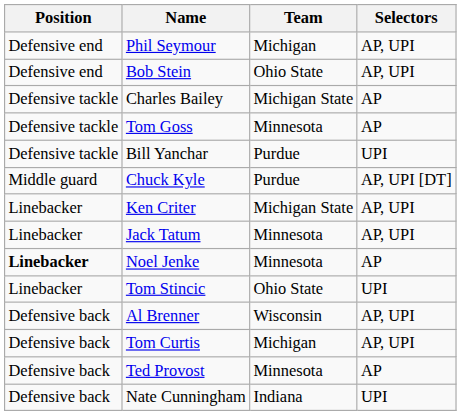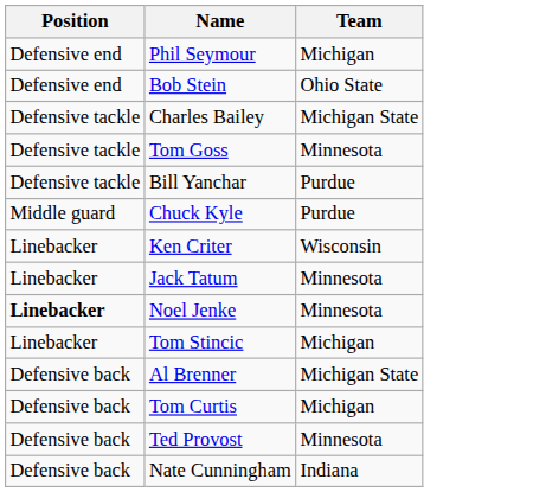 <table class="wikitable" style="font-size: 90%">
 <tr>
 <th>Position</th>
 <th>Name</th>
 <th>Team</th>
-<th>Selectors</th>
 </tr>
 <tr>
 <td>Defensive end</td>
 <td><a href='#'>Phil Seymour</a></td>
 <td>Michigan</td>
-<td>AP, UPI</td>
 </tr>
 <tr>
 <td>Defensive end</td>
 <td><a href='#'>Bob Stein</a></td>
 <td>Ohio State</td>
-<td>AP, UPI</td>
 </tr>
 <tr>
 <td>Defensive tackle</td>
 <td>Charles Bailey</td>
 <td>Michigan State</td>
-<td>AP</td>
 </tr>
 <tr>
 <td>Defensive tackle</td>
 <td><a href='#'>Tom Goss</a></td>
 <td>Minnesota</td>
-<td>AP</td>
 </tr>
 <tr>
 <td>Defensive tackle</td>
 <td>Bill Yanchar</td>
 <td>Purdue</td>
-<td>UPI</td>
 </tr>
 <tr>
 <td>Middle guard</td>
 <td><a href='#'>Chuck Kyle</a></td>
 <td>Purdue</td>
-<td>AP, UPI [DT]</td>
 </tr>
 <tr>
 <td>Linebacker</td>
 <td><a href='#'>Ken Criter</a></td>
-<td>Michigan State</td>
-<td>AP, UPI</td>
+<td>Wisconsin</td>
 </tr>
 <tr>
 <td>Linebacker</td>
 <td><a href='#'>Jack Tatum</a></td>
 <td>Minnesota</td>
-<td>AP, UPI</td>
 </tr>
 <tr>
 <td><strong>Linebacker</strong></td>
 <td><a href='#'>Noel Jenke</a></td>
 <td>Minnesota</td>
-<td>AP</td>
 </tr>
 <tr>
 <td>Linebacker</td>
 <td><a href='#'>Tom Stincic</a></td>
-<td>Ohio State</td>
-<td>UPI</td>
+<td>Michigan</td>
 </tr>
 <tr>
 <td>Defensive back</td>
 <td><a href='#'>Al Brenner</a></td>
-<td>Wisconsin</td>
-<td>AP, UPI</td>
+<td>Michigan State</td>
 </tr>
 <tr>
 <td>Defensive back</td>
 <td><a href='#'>Tom Curtis</a></td>
 <td>Michigan</td>
-<td>AP, UPI</td>
 </tr>
 <tr>
 <td>Defensive back</td>
 <td><a href='#'>Ted Provost</a></td>
 <td>Minnesota</td>
-<td>AP</td>
 </tr>
 <tr>
 <td>Defensive back</td>
 <td>Nate Cunningham</td>
 <td>Indiana</td>
-<td>UPI</td>
 </tr>
 </table>
